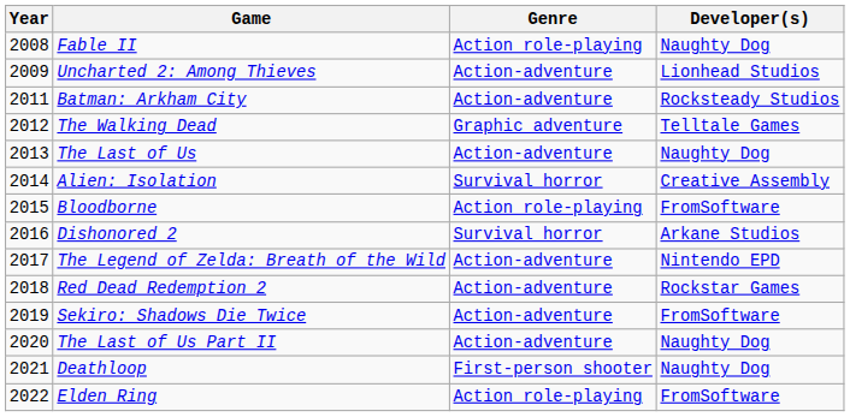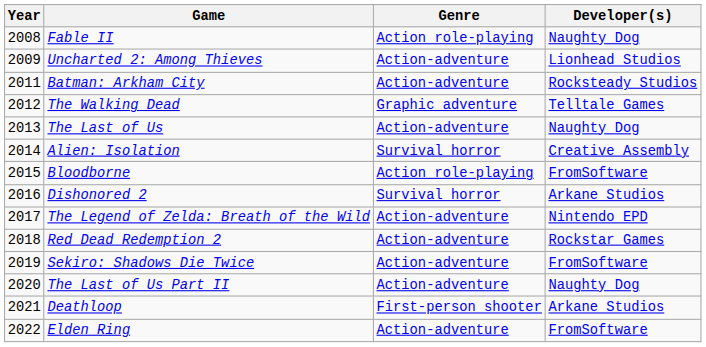 <table class="wikitable">
 <tr>
 <th>Year</th>
 <th>Game</th>
 <th>Genre</th>
 <th>Developer(s)</th>
 </tr>
 <tr>
 <td>2008</td>
 <td><em><a href='#'>Fable II</a></em></td>
 <td><a href='#'>Action role-playing</a></td>
 <td><a href='#'>Naughty Dog</a></td>
 </tr>
 <tr>
 <td>2009</td>
 <td><em><a href='#'>Uncharted 2: Among Thieves</a></em></td>
 <td><a href='#'>Action-adventure</a></td>
 <td><a href='#'>Lionhead Studios</a></td>
 </tr>
 <tr>
 <td>2011</td>
 <td><em><a href='#'>Batman: Arkham City</a></em></td>
 <td><a href='#'>Action-adventure</a></td>
 <td><a href='#'>Rocksteady Studios</a></td>
 </tr>
 <tr>
 <td>2012</td>
 <td><em><a href='#'>The Walking Dead</a></em></td>
 <td><a href='#'>Graphic adventure</a></td>
 <td><a href='#'>Telltale Games</a></td>
 </tr>
 <tr>
 <td>2013</td>
 <td><em><a href='#'>The Last of Us</a></em></td>
 <td><a href='#'>Action-adventure</a></td>
 <td><a href='#'>Naughty Dog</a></td>
 </tr>
 <tr>
 <td>2014</td>
 <td><em><a href='#'>Alien: Isolation</a></em></td>
 <td><a href='#'>Survival horror</a></td>
 <td><a href='#'>Creative Assembly</a></td>
 </tr>
 <tr>
 <td>2015</td>
 <td><em><a href='#'>Bloodborne</a></em></td>
 <td><a href='#'>Action role-playing</a></td>
 <td><a href='#'>FromSoftware</a></td>
 </tr>
 <tr>
 <td>2016</td>
 <td><em><a href='#'>Dishonored 2</a></em></td>
 <td><a href='#'>Survival horror</a></td>
 <td><a href='#'>Arkane Studios</a></td>
 </tr>
 <tr>
 <td>2017</td>
 <td><em><a href='#'>The Legend of Zelda: Breath of the Wild</a></em></td>
 <td><a href='#'>Action-adventure</a></td>
 <td><a href='#'>Nintendo EPD</a></td>
 </tr>
 <tr>
 <td>2018</td>
 <td><em><a href='#'>Red Dead Redemption 2</a></em></td>
 <td><a href='#'>Action-adventure</a></td>
 <td><a href='#'>Rockstar Games</a></td>
 </tr>
 <tr>
 <td>2019</td>
 <td><em><a href='#'>Sekiro: Shadows Die Twice</a></em></td>
 <td><a href='#'>Action-adventure</a></td>
 <td><a href='#'>FromSoftware</a></td>
 </tr>
 <tr>
 <td>2020</td>
 <td><em><a href='#'>The Last of Us Part II</a></em></td>
 <td><a href='#'>Action-adventure</a></td>
 <td><a href='#'>Naughty Dog</a></td>
 </tr>
 <tr>
 <td>2021</td>
 <td><em><a href='#'>Deathloop</a></em></td>
 <td><a href='#'>First-person shooter</a></td>
-<td><a href='#'>Naughty Dog</a></td>
+<td><a href='#'>Arkane Studios</a></td>
 </tr>
 <tr>
 <td>2022</td>
 <td><em><a href='#'>Elden Ring</a></em></td>
-<td><a href='#'>Action role-playing</a></td>
+<td><a href='#'>Action-adventure</a></td>
 <td><a href='#'>FromSoftware</a></td>
 </tr>
 </table>
